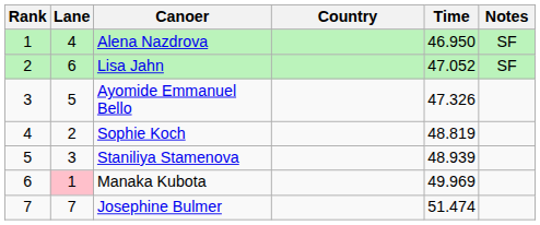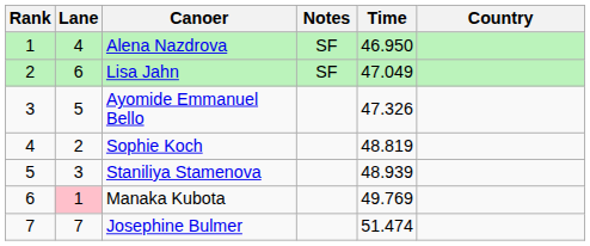 <table class="wikitable" style="text-align:center;">
 <tr>
 <th width=30>Rank</th>
 <th width=30>Lane</th>
 <th width=175>Canoer</th>
+<th width=50>Notes</th>
+<th width=30>Time</th>
 <th width=150>Country</th>
-<th width=30>Time</th>
-<th width=50>Notes</th>
 </tr>
 <tr bgcolor=bbf3bb>
 <td>1</td>
 <td>4</td>
 <td align=left><a href='#'>Alena Nazdrova</a></td>
+<td>SF</td>
+<td>46.950</td>
 <td align=left></td>
-<td>46.950</td>
-<td>SF</td>
 </tr>
 <tr bgcolor=bbf3bb>
 <td>2</td>
 <td>6</td>
 <td align=left><a href='#'>Lisa Jahn</a></td>
+<td>SF</td>
+<td>47.049</td>
 <td align=left></td>
-<td>47.052</td>
-<td>SF</td>
 </tr>
 <tr>
 <td>3</td>
 <td>5</td>
 <td align=left><a href='#'>Ayomide Emmanuel Bello</a></td>
+<td></td>
+<td>47.326</td>
 <td align=left></td>
-<td>47.326</td>
-<td></td>
 </tr>
 <tr>
 <td>4</td>
 <td>2</td>
 <td align=left><a href='#'>Sophie Koch</a></td>
+<td></td>
+<td>48.819</td>
 <td align=left></td>
-<td>48.819</td>
-<td></td>
 </tr>
 <tr>
 <td>5</td>
 <td>3</td>
 <td align=left><a href='#'>Staniliya Stamenova</a></td>
+<td></td>
+<td>48.939</td>
 <td align=left></td>
-<td>48.939</td>
-<td></td>
 </tr>
 <tr>
 <td>6</td>
 <td style="background: pink;">1</td>
 <td align=left>Manaka Kubota</td>
+<td></td>
+<td>49.769</td>
 <td align=left></td>
-<td>49.969</td>
-<td></td>
 </tr>
 <tr>
 <td>7</td>
 <td>7</td>
 <td align=left><a href='#'>Josephine Bulmer</a></td>
+<td></td>
+<td>51.474</td>
 <td align=left></td>
-<td>51.474</td>
-<td></td>
 </tr>
 </table>
